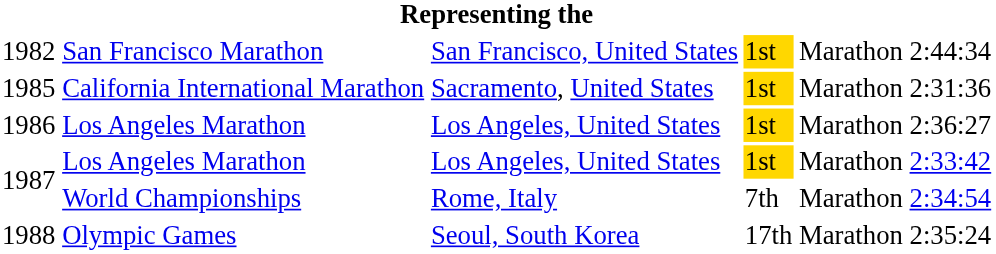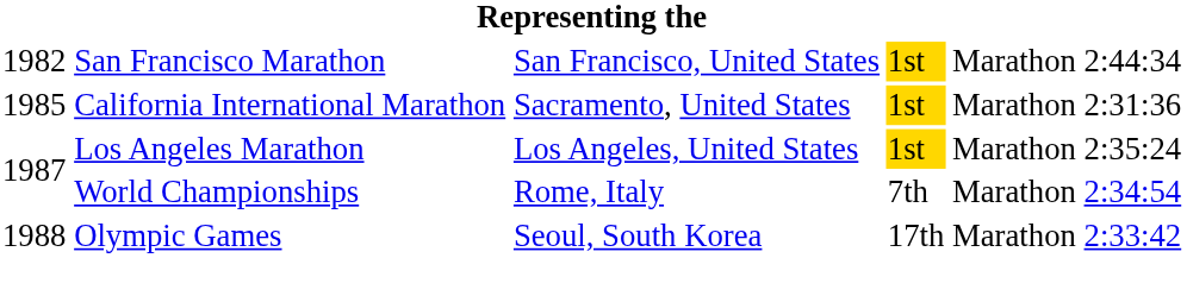 <table>
 <tr>
 <th colspan="6">Representing the </th>
 </tr>
 <tr>
 <td>1982</td>
 <td><a href='#'>San Francisco Marathon</a></td>
 <td><a href='#'>San Francisco, United States</a></td>
 <td bgcolor=gold>1st</td>
 <td>Marathon</td>
 <td>2:44:34</td>
 </tr>
 <tr>
 <td>1985</td>
 <td><a href='#'>California International Marathon</a></td>
 <td><a href='#'>Sacramento</a>, <a href='#'>United States</a></td>
 <td bgcolor="gold">1st</td>
 <td>Marathon</td>
 <td>2:31:36</td>
 </tr>
 <tr>
-<td>1986</td>
-<td><a href='#'>Los Angeles Marathon</a></td>
-<td><a href='#'>Los Angeles, United States</a></td>
-<td bgcolor=gold>1st</td>
-<td>Marathon</td>
-<td>2:36:27</td>
-</tr>
-<tr>
 <td rowspan=2>1987</td>
 <td><a href='#'>Los Angeles Marathon</a></td>
 <td><a href='#'>Los Angeles, United States</a></td>
 <td bgcolor=gold>1st</td>
 <td>Marathon</td>
-<td><a href='#'>2:33:42</a></td>
+<td>2:35:24</td>
 </tr>
 <tr>
 <td><a href='#'>World Championships</a></td>
 <td><a href='#'>Rome, Italy</a></td>
 <td>7th</td>
 <td>Marathon</td>
 <td><a href='#'>2:34:54</a></td>
 </tr>
 <tr>
 <td>1988</td>
 <td><a href='#'>Olympic Games</a></td>
 <td><a href='#'>Seoul, South Korea</a></td>
 <td>17th</td>
 <td>Marathon</td>
-<td>2:35:24</td>
+<td><a href='#'>2:33:42</a></td>
 </tr>
 </table>
